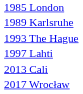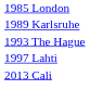 <table>
 <tr>
 <td><a href='#'>1985 London</a></td>
 <td></td>
 <td></td>
 <td></td>
 </tr>
 <tr>
 <td><a href='#'>1989 Karlsruhe</a></td>
 <td></td>
 <td></td>
 <td></td>
 </tr>
 <tr>
 <td><a href='#'>1993 The Hague</a></td>
 <td></td>
 <td></td>
 <td></td>
 </tr>
 <tr>
 <td><a href='#'>1997 Lahti</a></td>
 <td></td>
 <td></td>
 <td></td>
 </tr>
 <tr>
 <td><a href='#'>2013 Cali</a></td>
 <td></td>
 <td></td>
 <td></td>
 </tr>
-<tr>
-<td><a href='#'>2017 Wrocław</a></td>
-<td></td>
-<td></td>
-<td></td>
-</tr>
 </table>
